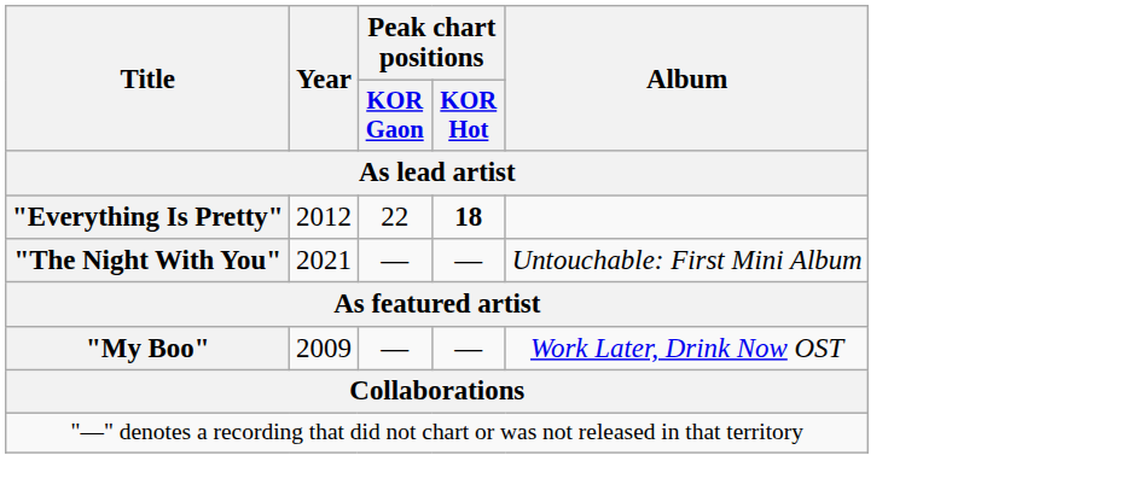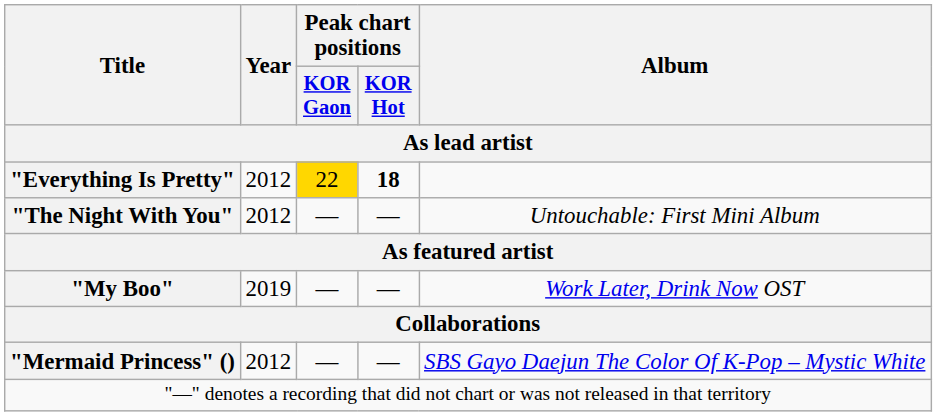 <table class="wikitable plainrowheaders" style="text-align:center">
 <tr>
 <th scope="col" rowspan="2">Title</th>
 <th scope="col" rowspan="2">Year</th>
 <th scope="col" colspan="2">Peak chart<br>positions</th>
 <th scope="col" rowspan="2">Album</th>
 </tr>
 <tr>
 <th scope="col" style="font-size:90%; width:2.5em"><a href='#'>KOR<br>Gaon</a><br></th>
 <th scope="col" style="font-size:90%; width:2.5em"><a href='#'>KOR<br>Hot</a> </th>
 </tr>
 <tr>
 <th scope="col" colspan="5">As lead artist</th>
 </tr>
 <tr>
 <th scope="row">"Everything Is Pretty"<br></th>
 <td>2012</td>
-<td>22</td>
+<td style="background: gold;">22</td>
 <td><strong>18</strong></td>
 <td></td>
 </tr>
 <tr>
 <th scope="row">"The Night With You"</th>
-<td>2021</td>
+<td>2012</td>
 <td>—</td>
 <td>—</td>
 <td><em>Untouchable: First Mini Album</em></td>
 </tr>
 <tr>
 <th scope="col" colspan="5">As featured artist</th>
 </tr>
 <tr>
 <th scope="row">"My Boo" <br></th>
-<td>2009</td>
+<td>2019</td>
 <td>—</td>
 <td>—</td>
 <td><em><a href='#'>Work Later, Drink Now</a> OST</em></td>
 </tr>
 <tr>
 <th scope="col" colspan="5">Collaborations</th>
 </tr>
 <tr>
+<th scope="row">"Mermaid Princess" ()<br></th>
+<td>2012</td>
+<td>—</td>
+<td>—</td>
+<td><em><a href='#'>SBS Gayo Daejun The Color Of K-Pop – Mystic White</a></em></td>
+</tr>
+<tr>
 <td colspan="5" style="font-size:85%">"—" denotes a recording that did not chart or was not released in that territory</td>
 </tr>
 </table>
